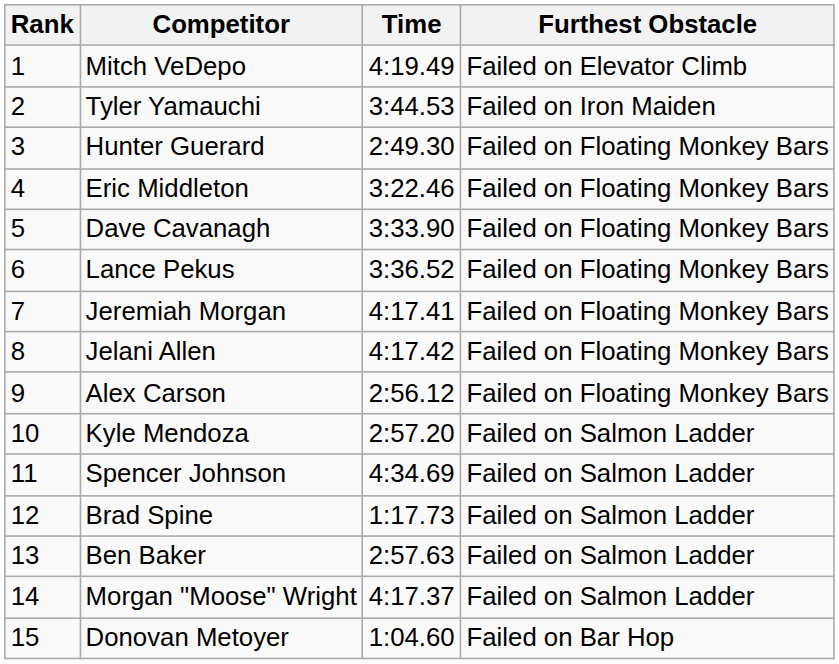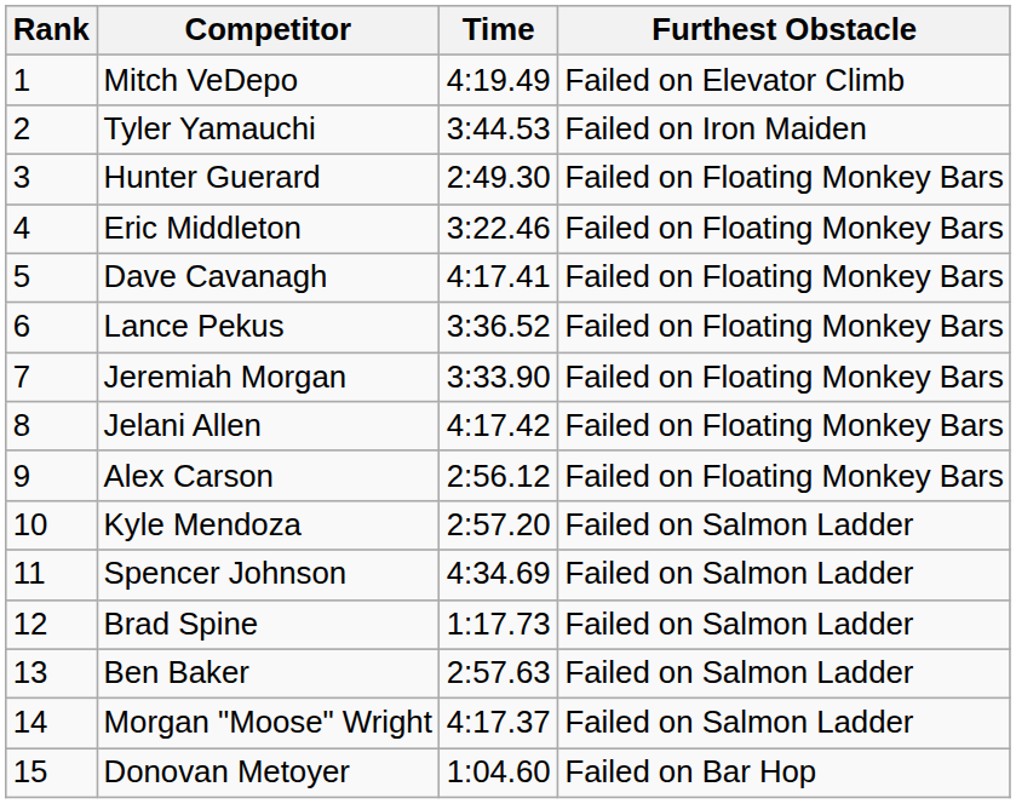 <table class="wikitable sortable mw-collapsible">
 <tr>
 <th>Rank</th>
 <th>Competitor</th>
 <th>Time</th>
 <th>Furthest Obstacle</th>
 </tr>
 <tr>
 <td>1</td>
 <td>Mitch VeDepo</td>
 <td>4:19.49</td>
 <td>Failed on Elevator Climb</td>
 </tr>
 <tr>
 <td>2</td>
 <td>Tyler Yamauchi</td>
 <td>3:44.53</td>
 <td>Failed on Iron Maiden</td>
 </tr>
 <tr>
 <td>3</td>
 <td>Hunter Guerard</td>
 <td>2:49.30</td>
 <td>Failed on Floating Monkey Bars</td>
 </tr>
 <tr>
 <td>4</td>
 <td>Eric Middleton</td>
 <td>3:22.46</td>
 <td>Failed on Floating Monkey Bars</td>
 </tr>
 <tr>
 <td>5</td>
 <td>Dave Cavanagh</td>
-<td>3:33.90</td>
+<td>4:17.41</td>
 <td>Failed on Floating Monkey Bars</td>
 </tr>
 <tr>
 <td>6</td>
 <td>Lance Pekus</td>
 <td>3:36.52</td>
 <td>Failed on Floating Monkey Bars</td>
 </tr>
 <tr>
 <td>7</td>
 <td>Jeremiah Morgan</td>
-<td>4:17.41</td>
+<td>3:33.90</td>
 <td>Failed on Floating Monkey Bars</td>
 </tr>
 <tr>
 <td>8</td>
 <td>Jelani Allen</td>
 <td>4:17.42</td>
 <td>Failed on Floating Monkey Bars</td>
 </tr>
 <tr>
 <td>9</td>
 <td>Alex Carson</td>
 <td>2:56.12</td>
 <td>Failed on Floating Monkey Bars</td>
 </tr>
 <tr>
 <td>10</td>
 <td>Kyle Mendoza</td>
 <td>2:57.20</td>
 <td>Failed on Salmon Ladder</td>
 </tr>
 <tr>
 <td>11</td>
 <td>Spencer Johnson</td>
 <td>4:34.69</td>
 <td>Failed on Salmon Ladder</td>
 </tr>
 <tr>
 <td>12</td>
 <td>Brad Spine</td>
 <td>1:17.73</td>
 <td>Failed on Salmon Ladder</td>
 </tr>
 <tr>
 <td>13</td>
 <td>Ben Baker</td>
 <td>2:57.63</td>
 <td>Failed on Salmon Ladder</td>
 </tr>
 <tr>
 <td>14</td>
 <td>Morgan "Moose" Wright</td>
 <td>4:17.37</td>
 <td>Failed on Salmon Ladder</td>
 </tr>
 <tr>
 <td>15</td>
 <td>Donovan Metoyer</td>
 <td>1:04.60</td>
 <td>Failed on Bar Hop</td>
 </tr>
 </table>
